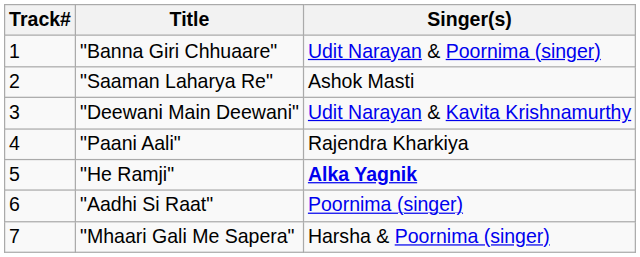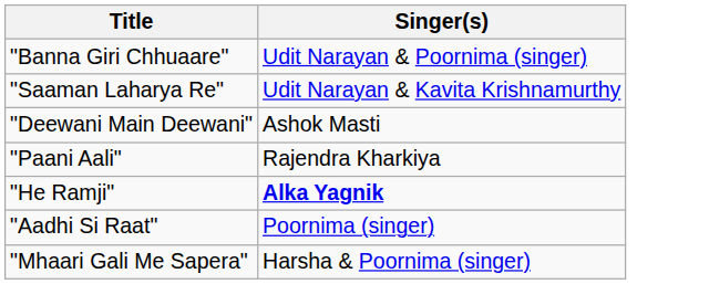 <table class=wikitable>
 <tr>
-<th>Track#</th>
 <th>Title</th>
 <th>Singer(s)</th>
 </tr>
 <tr>
-<td>1</td>
 <td>"Banna Giri Chhuaare"</td>
 <td><a href='#'>Udit Narayan</a> & <a href='#'>Poornima (singer)</a></td>
 </tr>
 <tr>
-<td>2</td>
 <td>"Saaman Laharya Re"</td>
+<td><a href='#'>Udit Narayan</a> & <a href='#'>Kavita Krishnamurthy</a></td>
+</tr>
+<tr>
+<td>"Deewani Main Deewani"</td>
 <td>Ashok Masti</td>
 </tr>
 <tr>
-<td>3</td>
-<td>"Deewani Main Deewani"</td>
-<td><a href='#'>Udit Narayan</a> & <a href='#'>Kavita Krishnamurthy</a></td>
-</tr>
-<tr>
-<td>4</td>
 <td>"Paani Aali"</td>
 <td>Rajendra Kharkiya</td>
 </tr>
 <tr>
-<td>5</td>
 <td>"He Ramji"</td>
 <td><strong><a href='#'>Alka Yagnik</a></strong></td>
 </tr>
 <tr>
-<td>6</td>
 <td>"Aadhi Si Raat"</td>
 <td><a href='#'>Poornima (singer)</a></td>
 </tr>
 <tr>
-<td>7</td>
 <td>"Mhaari Gali Me Sapera"</td>
 <td>Harsha & <a href='#'>Poornima (singer)</a></td>
 </tr>
 </table>
